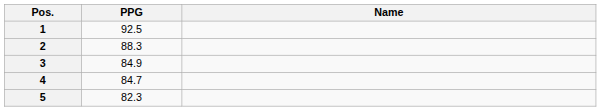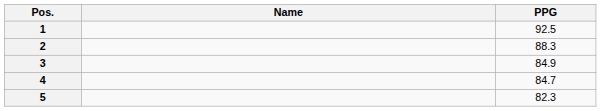 <table class=wikitable width=100% style="text-align:center;">
 <tr>
 <th width="13%">Pos.</th>
+<th width="70%">Name</th>
 <th width="17%">PPG</th>
-<th width="70%">Name</th>
 </tr>
 <tr>
 <th>1</th>
+<td align=left></td>
 <td>92.5</td>
-<td align=left></td>
 </tr>
 <tr>
 <th>2</th>
+<td align=left></td>
 <td>88.3</td>
-<td align=left></td>
 </tr>
 <tr>
 <th>3</th>
+<td align=left></td>
 <td>84.9</td>
-<td align=left></td>
 </tr>
 <tr>
 <th>4</th>
+<td align=left></td>
 <td>84.7</td>
-<td align=left></td>
 </tr>
 <tr>
 <th>5</th>
+<td align=left></td>
 <td>82.3</td>
-<td align=left></td>
 </tr>
 </table>
